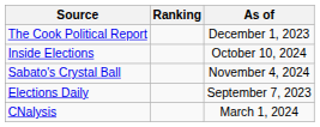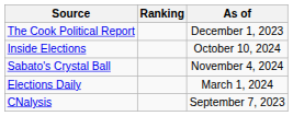 <table class="wikitable" style="text-align:center">
 <tr>
 <th>Source</th>
 <th>Ranking</th>
 <th>As of</th>
 </tr>
 <tr>
 <td align=left><a href='#'>The Cook Political Report</a></td>
 <td></td>
 <td>December 1, 2023</td>
 </tr>
 <tr>
 <td align=left><a href='#'>Inside Elections</a></td>
 <td></td>
 <td>October 10, 2024</td>
 </tr>
 <tr>
 <td align=left><a href='#'>Sabato's Crystal Ball</a></td>
 <td></td>
 <td>November 4, 2024</td>
 </tr>
 <tr>
 <td align=left><a href='#'>Elections Daily</a></td>
 <td></td>
-<td>September 7, 2023</td>
+<td>March 1, 2024</td>
 </tr>
 <tr>
 <td align=left><a href='#'>CNalysis</a></td>
 <td></td>
-<td>March 1, 2024</td>
+<td>September 7, 2023</td>
 </tr>
 </table>
